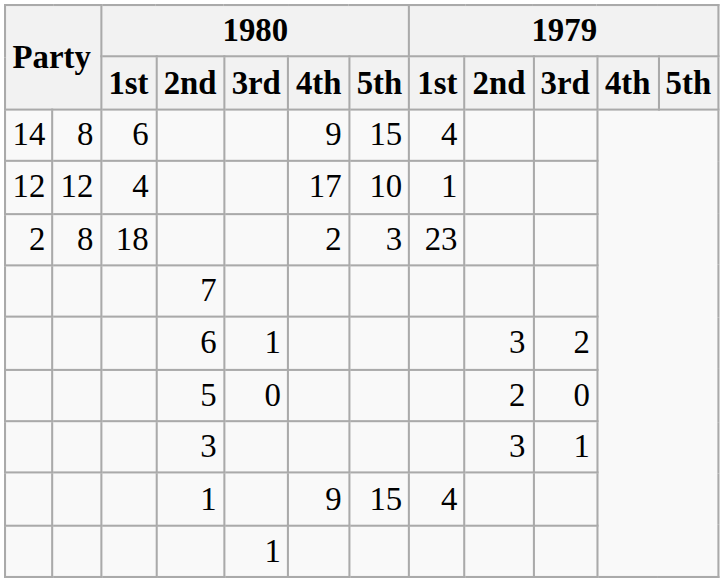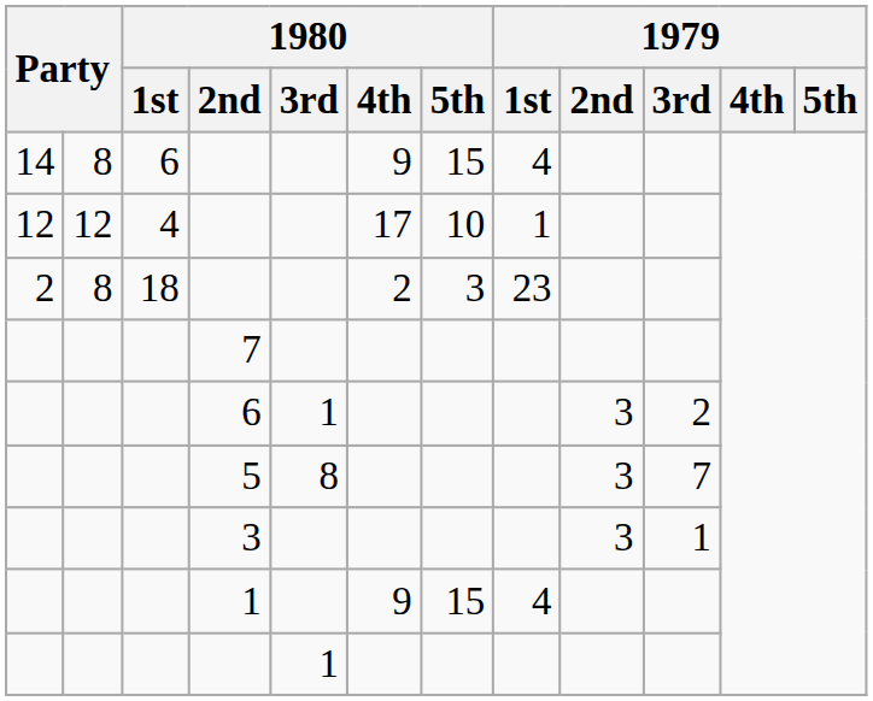 <table class="wikitable" style="text-align:right;">
 <tr>
 <th rowspan="2" colspan="2" style="text-align:left;">Party</th>
 <th colspan="5">1980</th>
 <th colspan="5">1979</th>
 </tr>
 <tr>
 <th>1st</th>
 <th>2nd</th>
 <th>3rd</th>
 <th>4th</th>
 <th>5th</th>
 <th>1st</th>
 <th>2nd</th>
 <th>3rd</th>
 <th>4th</th>
 <th>5th</th>
 </tr>
 <tr>
 <td>14</td>
 <td>8</td>
 <td>6</td>
 <td></td>
 <td></td>
 <td>9</td>
 <td>15</td>
 <td>4</td>
 <td></td>
 <td></td>
 </tr>
 <tr>
 <td>12</td>
 <td>12</td>
 <td>4</td>
 <td></td>
 <td></td>
 <td>17</td>
 <td>10</td>
 <td>1</td>
 <td></td>
 <td></td>
 </tr>
 <tr>
 <td>2</td>
 <td>8</td>
 <td>18</td>
 <td></td>
 <td></td>
 <td>2</td>
 <td>3</td>
 <td>23</td>
 <td></td>
 <td></td>
 </tr>
 <tr>
 <td></td>
 <td></td>
 <td></td>
 <td>7</td>
 <td></td>
 <td></td>
 <td></td>
 <td></td>
 <td></td>
 <td></td>
 </tr>
 <tr>
 <td></td>
 <td></td>
 <td></td>
 <td>6</td>
 <td>1</td>
 <td></td>
 <td></td>
 <td></td>
 <td>3</td>
 <td>2</td>
 </tr>
 <tr>
 <td></td>
 <td></td>
 <td></td>
 <td>5</td>
-<td>0</td>
+<td>8</td>
 <td></td>
 <td></td>
 <td></td>
-<td>2</td>
-<td>0</td>
+<td>3</td>
+<td>7</td>
 </tr>
 <tr>
 <td></td>
 <td></td>
 <td></td>
 <td>3</td>
 <td></td>
 <td></td>
 <td></td>
 <td></td>
 <td>3</td>
 <td>1</td>
 </tr>
 <tr>
 <td></td>
 <td></td>
 <td></td>
 <td>1</td>
 <td></td>
 <td>9</td>
 <td>15</td>
 <td>4</td>
 <td></td>
 <td></td>
 </tr>
 <tr>
 <td></td>
 <td></td>
 <td></td>
 <td></td>
 <td>1</td>
 <td></td>
 <td></td>
 <td></td>
 <td></td>
 <td></td>
 </tr>
 </table>
